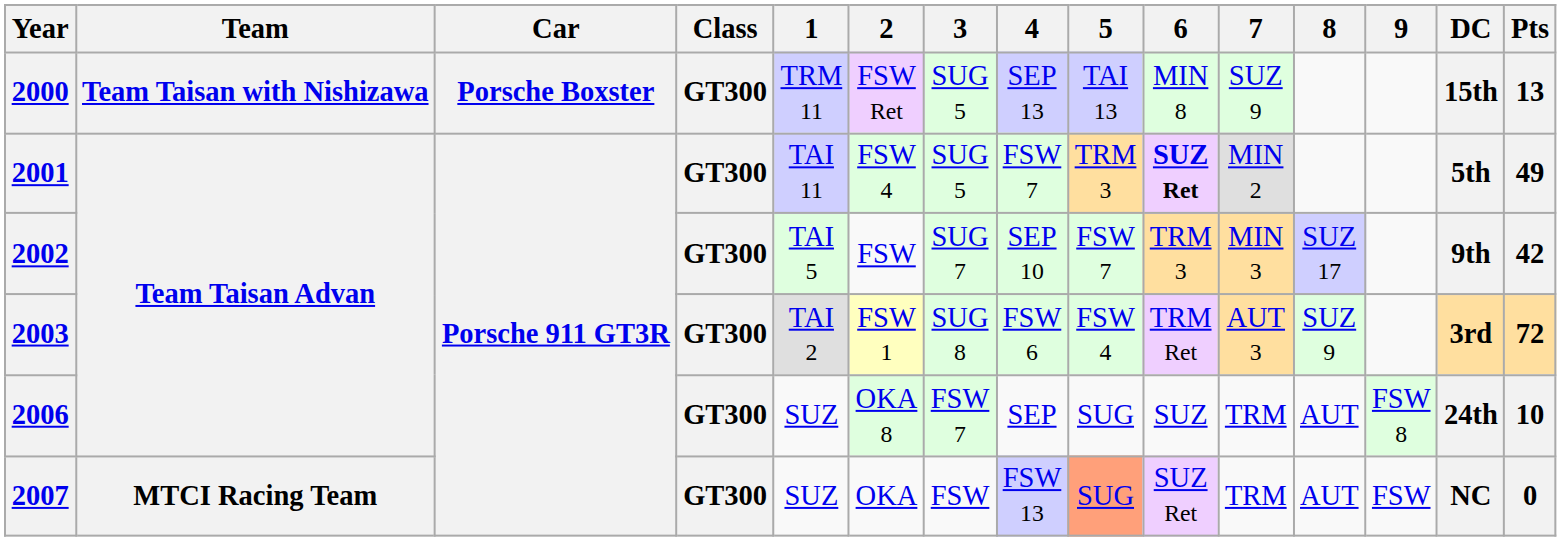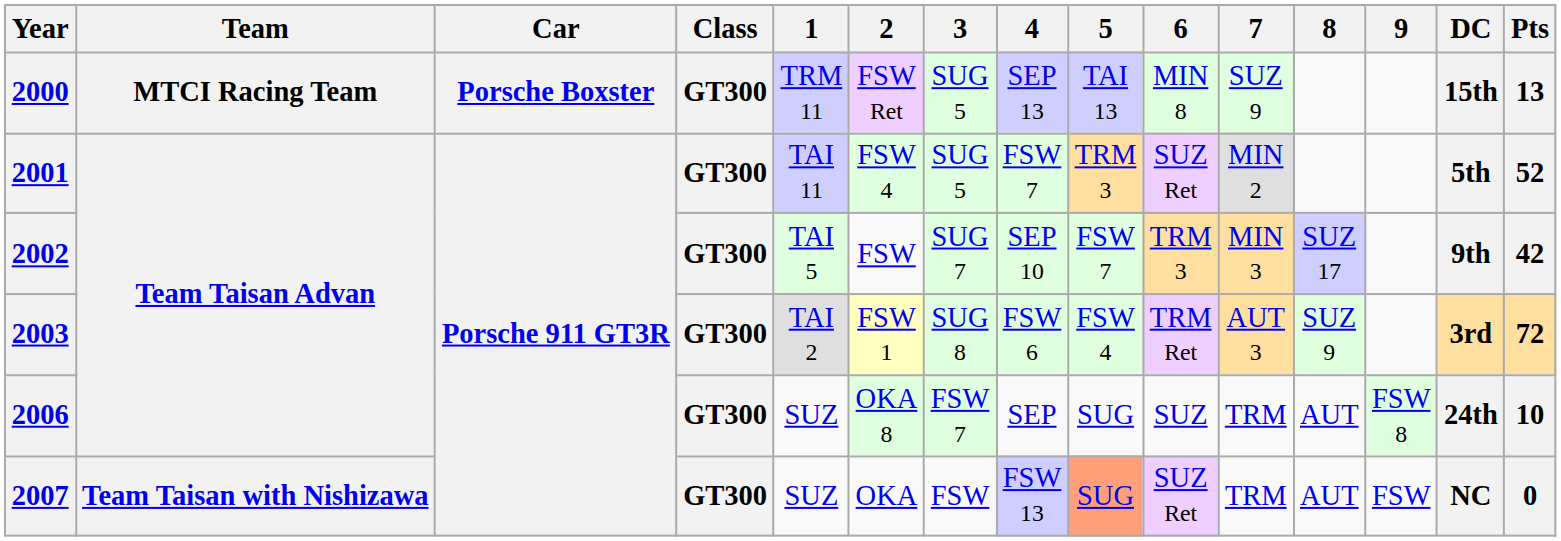 <table class="wikitable" style="text-align:center; font-size:90%">
 <tr>
 <th>Year</th>
 <th>Team</th>
 <th>Car</th>
 <th>Class</th>
 <th>1</th>
 <th>2</th>
 <th>3</th>
 <th>4</th>
 <th>5</th>
 <th>6</th>
 <th>7</th>
 <th>8</th>
 <th>9</th>
 <th>DC</th>
 <th>Pts</th>
 </tr>
 <tr>
 <th><a href='#'>2000</a></th>
-<th><a href='#'>Team Taisan with Nishizawa</a></th>
+<th>MTCI Racing Team</th>
 <th><a href='#'>Porsche Boxster</a></th>
 <th>GT300</th>
 <td bgcolor="#CFCFFF"><a href='#'>TRM</a><br><small>11</small></td>
 <td bgcolor="#EFCFFF"><a href='#'>FSW</a><br><small>Ret</small></td>
 <td bgcolor="#DFFFDF"><a href='#'>SUG</a><br><small>5</small></td>
 <td bgcolor="#CFCFFF"><a href='#'>SEP</a><br><small>13</small></td>
 <td bgcolor="#CFCFFF"><a href='#'>TAI</a><br><small>13</small></td>
 <td bgcolor="#DFFFDF"><a href='#'>MIN</a><br><small>8</small></td>
 <td bgcolor="#DFFFDF"><a href='#'>SUZ</a><br><small>9</small></td>
 <td></td>
 <td></td>
 <th>15th</th>
 <th>13</th>
 </tr>
 <tr>
 <th><a href='#'>2001</a></th>
 <th rowspan="4"><a href='#'>Team Taisan Advan</a></th>
 <th rowspan="5"><a href='#'>Porsche 911 GT3R</a></th>
 <th>GT300</th>
 <td bgcolor="#CFCFFF"><a href='#'>TAI</a><br><small>11</small></td>
 <td bgcolor="#DFFFDF"><a href='#'>FSW</a><br><small>4</small></td>
 <td bgcolor="#DFFFDF"><a href='#'>SUG</a><br><small>5</small></td>
 <td bgcolor="#DFFFDF"><a href='#'>FSW</a><br><small>7</small></td>
 <td bgcolor="#FFDF9F"><a href='#'>TRM</a><br><small>3</small></td>
-<td bgcolor="#EFCFFF"><strong><a href='#'>SUZ</a><br><small>Ret</small></strong></td>
+<td bgcolor="#EFCFFF"><a href='#'>SUZ</a><br><small>Ret</small></td>
 <td bgcolor="#DFDFDF"><a href='#'>MIN</a><br><small>2</small></td>
 <td></td>
 <td></td>
 <th>5th</th>
-<th>49</th>
+<th>52</th>
 </tr>
 <tr>
 <th><a href='#'>2002</a></th>
 <th>GT300</th>
 <td bgcolor="#DFFFDF"><a href='#'>TAI</a><br><small>5</small></td>
 <td><a href='#'>FSW</a></td>
 <td bgcolor="#DFFFDF"><a href='#'>SUG</a><br><small>7</small></td>
 <td bgcolor="#DFFFDF"><a href='#'>SEP</a><br><small>10</small></td>
 <td bgcolor="#DFFFDF"><a href='#'>FSW</a><br><small>7</small></td>
 <td bgcolor="#FFDF9F"><a href='#'>TRM</a><br><small>3</small></td>
 <td bgcolor="#FFDF9F"><a href='#'>MIN</a><br><small>3</small></td>
 <td bgcolor="#CFCFFF"><a href='#'>SUZ</a><br><small>17</small></td>
 <td></td>
 <th>9th</th>
 <th>42</th>
 </tr>
 <tr>
 <th><a href='#'>2003</a></th>
 <th>GT300</th>
 <td bgcolor="#DFDFDF"><a href='#'>TAI</a><br><small>2</small></td>
 <td bgcolor="#FFFFBF"><a href='#'>FSW</a><br><small>1</small></td>
 <td bgcolor="#DFFFDF"><a href='#'>SUG</a><br><small>8</small></td>
 <td bgcolor="#DFFFDF"><a href='#'>FSW</a><br><small>6</small></td>
 <td bgcolor="#DFFFDF"><a href='#'>FSW</a><br><small>4</small></td>
 <td bgcolor="#EFCFFF"><a href='#'>TRM</a><br><small>Ret</small></td>
 <td bgcolor="#FFDF9F"><a href='#'>AUT</a><br><small>3</small></td>
 <td bgcolor="#DFFFDF"><a href='#'>SUZ</a><br><small>9</small></td>
 <td></td>
 <td bgcolor="#FFDF9F"><strong>3rd</strong></td>
 <td bgcolor="#FFDF9F"><strong>72</strong></td>
 </tr>
 <tr>
 <th><a href='#'>2006</a></th>
 <th>GT300</th>
 <td><a href='#'>SUZ</a></td>
 <td bgcolor="#DFFFDF"><a href='#'>OKA</a><br><small>8</small></td>
 <td bgcolor="#DFFFDF"><a href='#'>FSW</a><br><small>7</small></td>
 <td><a href='#'>SEP</a></td>
 <td><a href='#'>SUG</a></td>
 <td><a href='#'>SUZ</a></td>
 <td><a href='#'>TRM</a></td>
 <td><a href='#'>AUT</a></td>
 <td bgcolor="#DFFFDF"><a href='#'>FSW</a><br><small>8</small></td>
 <th>24th</th>
 <th>10</th>
 </tr>
 <tr>
 <th><a href='#'>2007</a></th>
-<th>MTCI Racing Team</th>
+<th><a href='#'>Team Taisan with Nishizawa</a></th>
 <th>GT300</th>
 <td><a href='#'>SUZ</a></td>
 <td><a href='#'>OKA</a></td>
 <td><a href='#'>FSW</a></td>
 <td bgcolor="#CFCFFF"><a href='#'>FSW</a><br><small>13</small></td>
 <td style="background: lightsalmon;"><a href='#'>SUG</a></td>
 <td bgcolor="#EFCFFF"><a href='#'>SUZ</a><br><small>Ret</small></td>
 <td><a href='#'>TRM</a></td>
 <td><a href='#'>AUT</a></td>
 <td><a href='#'>FSW</a></td>
 <th>NC</th>
 <th>0</th>
 </tr>
 </table>
